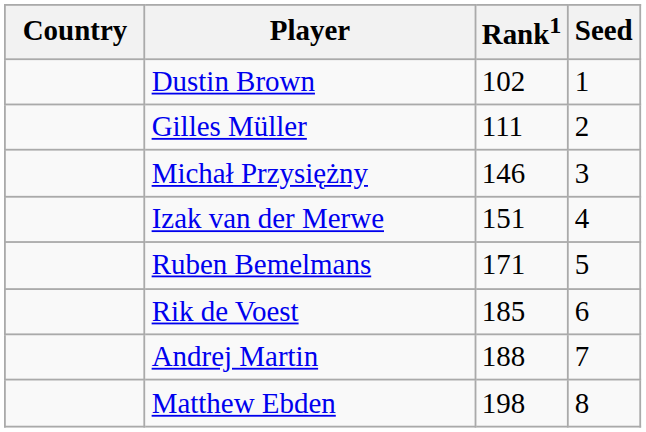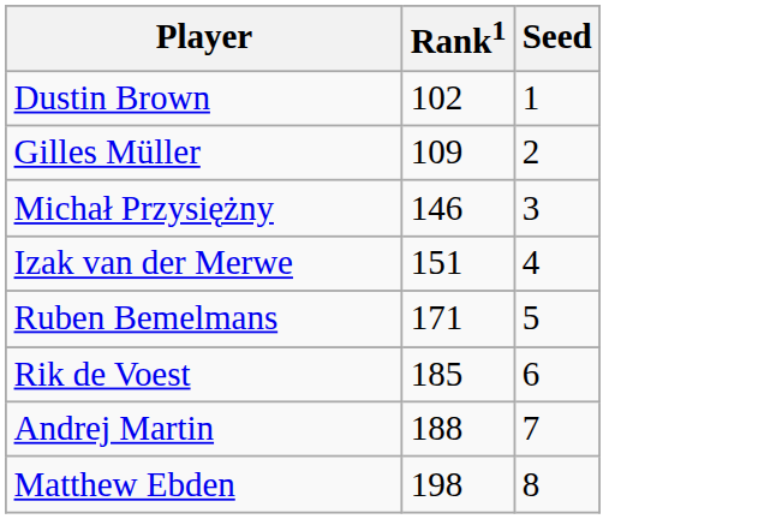 <table class="sortable wikitable">
 <tr>
-<th width="70">Country</th>
 <th width="175">Player</th>
 <th>Rank<sup>1</sup></th>
 <th>Seed</th>
 </tr>
 <tr>
-<td></td>
 <td><a href='#'>Dustin Brown</a></td>
 <td>102</td>
 <td>1</td>
 </tr>
 <tr>
-<td></td>
 <td><a href='#'>Gilles Müller</a></td>
-<td>111</td>
+<td>109</td>
 <td>2</td>
 </tr>
 <tr>
-<td></td>
 <td><a href='#'>Michał Przysiężny</a></td>
 <td>146</td>
 <td>3</td>
 </tr>
 <tr>
-<td></td>
 <td><a href='#'>Izak van der Merwe</a></td>
 <td>151</td>
 <td>4</td>
 </tr>
 <tr>
-<td></td>
 <td><a href='#'>Ruben Bemelmans</a></td>
 <td>171</td>
 <td>5</td>
 </tr>
 <tr>
-<td></td>
 <td><a href='#'>Rik de Voest</a></td>
 <td>185</td>
 <td>6</td>
 </tr>
 <tr>
-<td></td>
 <td><a href='#'>Andrej Martin</a></td>
 <td>188</td>
 <td>7</td>
 </tr>
 <tr>
-<td></td>
 <td><a href='#'>Matthew Ebden</a></td>
 <td>198</td>
 <td>8</td>
 </tr>
 </table>
